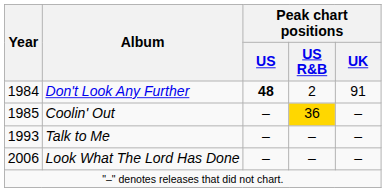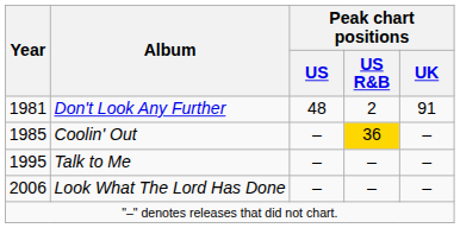 <table class="wikitable">
 <tr>
 <th rowspan="2"><strong>Year</strong></th>
 <th rowspan="2"><strong>Album</strong></th>
 <th colspan="3">Peak chart positions</th>
 </tr>
 <tr>
 <th style="width:45px;"><strong><a href='#'>US</a></strong><br></th>
 <th style="width:45px;"><strong><a href='#'>US R&B</a></strong><br></th>
 <th style="width:45px;"><a href='#'>UK</a><br></th>
 </tr>
 <tr>
-<td rowspan="1">1984</td>
+<td rowspan="1">1981</td>
 <td><em><a href='#'>Don't Look Any Further</a></em></td>
-<td style="text-align:center;"><strong>48</strong></td>
+<td style="text-align:center;">48</td>
 <td style="text-align:center;">2</td>
 <td style="text-align:center;">91</td>
 </tr>
 <tr>
 <td rowspan="1">1985</td>
 <td><em>Coolin' Out</em></td>
 <td style="text-align:center;">–</td>
 <td style="background: gold; text-align:center;">36</td>
 <td style="text-align:center;">–</td>
 </tr>
 <tr>
-<td rowspan="1">1993</td>
+<td rowspan="1">1995</td>
 <td><em>Talk to Me</em></td>
 <td style="text-align:center;">–</td>
 <td style="text-align:center;">–</td>
 <td style="text-align:center;">–</td>
 </tr>
 <tr>
 <td rowspan="1">2006</td>
 <td><em>Look What The Lord Has Done</em></td>
 <td style="text-align:center;">–</td>
 <td style="text-align:center;">–</td>
 <td style="text-align:center;">–</td>
 </tr>
 <tr>
 <td colspan="7" style="text-align:center; font-size:9pt;">"–" denotes releases that did not chart.</td>
 </tr>
 </table>
